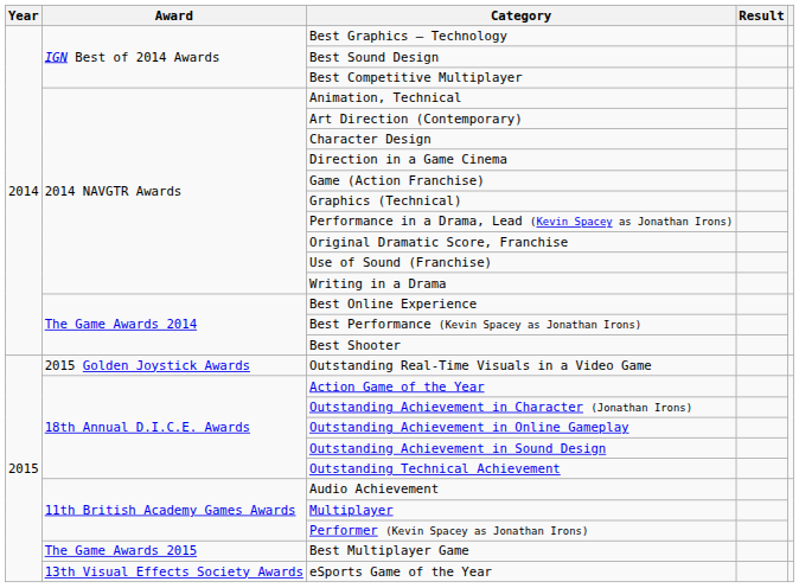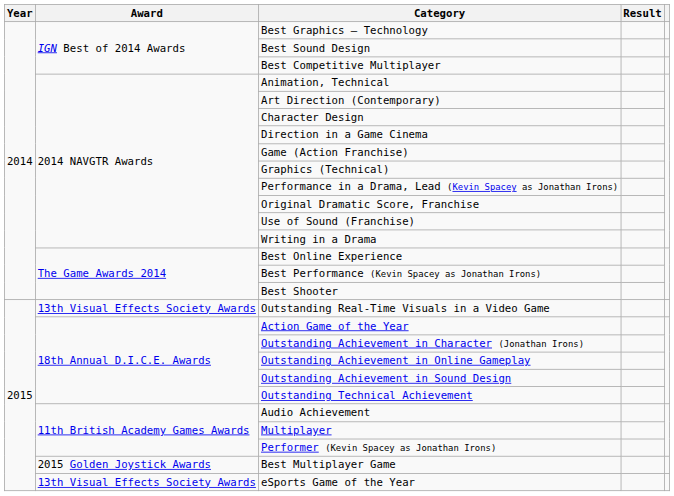 <table class="wikitable sortable">
 <tr>
 <th>Year</th>
 <th>Award</th>
 <th>Category</th>
 <th>Result</th>
 <th></th>
 </tr>
 <tr>
 <td style="text-align:center;" rowspan="16">2014</td>
 <td rowspan="3"><em><a href='#'>IGN</a></em> Best of 2014 Awards</td>
 <td>Best Graphics – Technology</td>
 <td></td>
 <td style="text-align:center;"></td>
 </tr>
 <tr>
 <td>Best Sound Design</td>
 <td></td>
 <td style="text-align:center;"></td>
 </tr>
 <tr>
 <td>Best Competitive Multiplayer</td>
 <td></td>
 <td style="text-align:center;"></td>
 </tr>
 <tr>
 <td rowspan="10">2014 NAVGTR Awards</td>
 <td>Animation, Technical</td>
 <td></td>
 <td style="text-align:center;" rowspan="10"></td>
 </tr>
 <tr>
 <td>Art Direction (Contemporary)</td>
 <td></td>
 </tr>
 <tr>
 <td>Character Design</td>
 <td></td>
 </tr>
 <tr>
 <td>Direction in a Game Cinema</td>
 <td></td>
 </tr>
 <tr>
 <td>Game (Action Franchise)</td>
 <td></td>
 </tr>
 <tr>
 <td>Graphics (Technical)</td>
 <td></td>
 </tr>
 <tr>
 <td>Performance in a Drama, Lead <small>(<a href='#'>Kevin Spacey</a> as Jonathan Irons)</small></td>
 <td></td>
 </tr>
 <tr>
 <td>Original Dramatic Score, Franchise</td>
 <td></td>
 </tr>
 <tr>
 <td>Use of Sound (Franchise)</td>
 <td></td>
 </tr>
 <tr>
 <td>Writing in a Drama</td>
 <td></td>
 </tr>
 <tr>
 <td rowspan="3"><a href='#'>The Game Awards 2014</a></td>
 <td>Best Online Experience</td>
 <td></td>
 <td style="text-align:center;" rowspan="3"></td>
 </tr>
 <tr>
 <td>Best Performance <small>(Kevin Spacey as Jonathan Irons)</small></td>
 <td></td>
 </tr>
 <tr>
 <td>Best Shooter</td>
 <td></td>
 </tr>
 <tr>
 <td style="text-align:center;" rowspan="16">2015</td>
-<td>2015 <a href='#'>Golden Joystick Awards</a></td>
+<td><a href='#'>13th Visual Effects Society Awards</a></td>
 <td>Outstanding Real-Time Visuals in a Video Game</td>
 <td></td>
 <td style="text-align:center;"></td>
 </tr>
 <tr>
 <td rowspan="5"><a href='#'>18th Annual D.I.C.E. Awards</a></td>
 <td><a href='#'>Action Game of the Year</a></td>
 <td></td>
 <td rowspan="5" style="text-align:center;"></td>
 </tr>
 <tr>
 <td><a href='#'>Outstanding Achievement in Character</a> <small>(Jonathan Irons)</small></td>
 <td></td>
 </tr>
 <tr>
 <td><a href='#'>Outstanding Achievement in Online Gameplay</a></td>
 <td></td>
 </tr>
 <tr>
 <td><a href='#'>Outstanding Achievement in Sound Design</a></td>
 <td></td>
 </tr>
 <tr>
 <td><a href='#'>Outstanding Technical Achievement</a></td>
 <td></td>
 </tr>
 <tr>
 <td rowspan="3"><a href='#'>11th British Academy Games Awards</a></td>
 <td>Audio Achievement</td>
 <td></td>
 <td rowspan="3" style="text-align:center;"></td>
 </tr>
 <tr>
 <td><a href='#'>Multiplayer</a></td>
 <td></td>
 </tr>
 <tr>
 <td><a href='#'>Performer</a> <small>(Kevin Spacey as Jonathan Irons)</small></td>
 <td></td>
 </tr>
 <tr>
-<td><a href='#'>The Game Awards 2015</a></td>
+<td>2015 <a href='#'>Golden Joystick Awards</a></td>
 <td>Best Multiplayer Game</td>
 <td></td>
 <td style="text-align:center;"></td>
 </tr>
 <tr>
 <td><a href='#'>13th Visual Effects Society Awards</a></td>
 <td>eSports Game of the Year</td>
 <td></td>
 <td style="text-align:center;"></td>
 </tr>
 </table>
